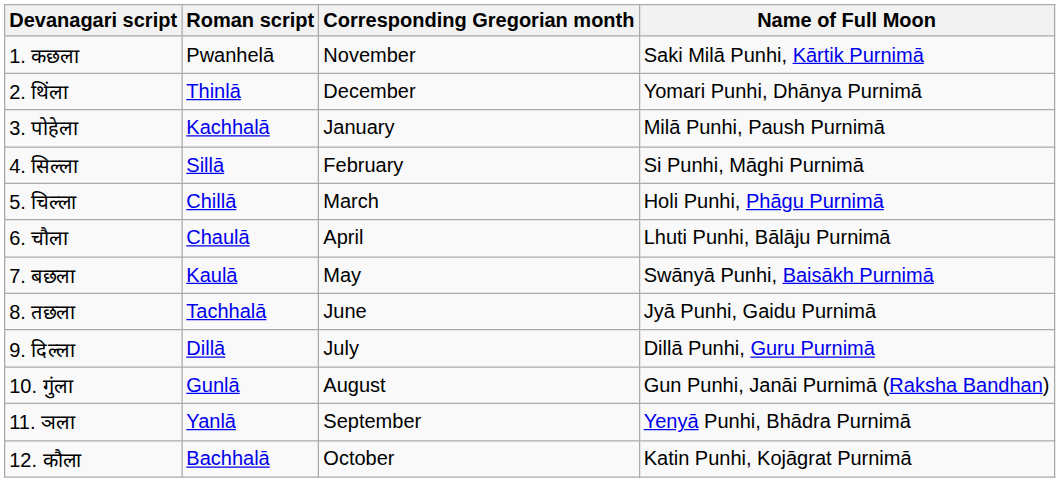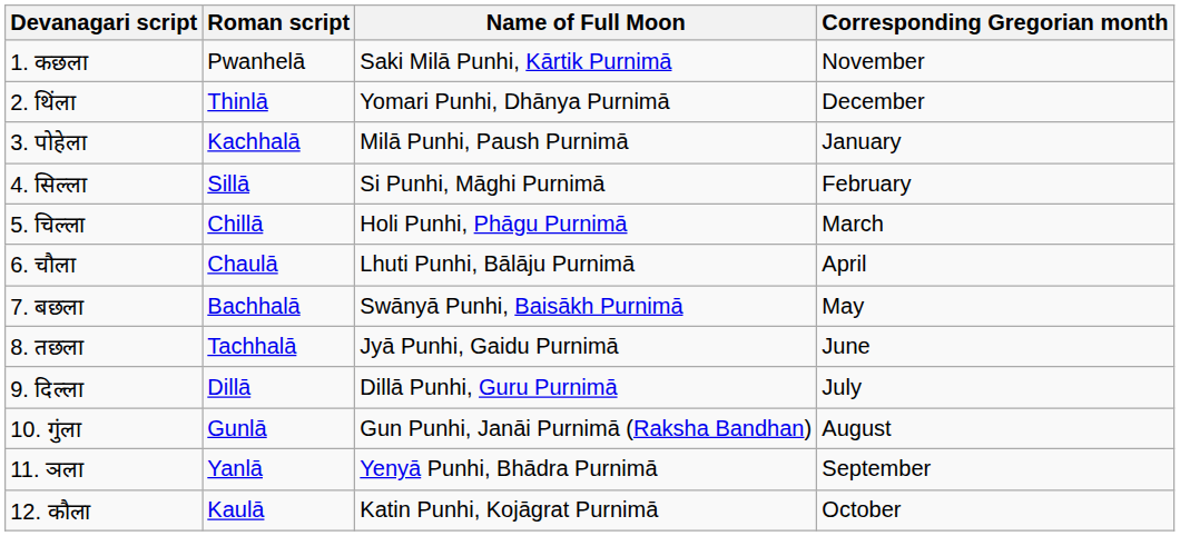 <table class="wikitable" align=center>
 <tr>
 <th>Devanagari script</th>
 <th>Roman script</th>
+<th>Name of Full Moon</th>
 <th>Corresponding Gregorian month</th>
-<th>Name of Full Moon</th>
 </tr>
 <tr>
 <td>1. कछला</td>
 <td>Pwanhelā</td>
+<td>Saki Milā Punhi, <a href='#'>Kārtik Purnimā</a></td>
 <td>November</td>
-<td>Saki Milā Punhi, <a href='#'>Kārtik Purnimā</a></td>
 </tr>
 <tr>
 <td>2. थिंला</td>
 <td><a href='#'>Thinlā</a></td>
+<td>Yomari Punhi, Dhānya Purnimā</td>
 <td>December</td>
-<td>Yomari Punhi, Dhānya Purnimā</td>
 </tr>
 <tr>
 <td>3. पोहेला</td>
 <td><a href='#'>Kachhalā</a></td>
+<td>Milā Punhi, Paush Purnimā</td>
 <td>January</td>
-<td>Milā Punhi, Paush Purnimā</td>
 </tr>
 <tr>
 <td>4. सिल्ला</td>
 <td><a href='#'>Sillā</a></td>
+<td>Si Punhi, Māghi Purnimā</td>
 <td>February</td>
-<td>Si Punhi, Māghi Purnimā</td>
 </tr>
 <tr>
 <td>5. चिल्ला</td>
 <td><a href='#'>Chillā</a></td>
+<td>Holi Punhi, <a href='#'>Phāgu Purnimā</a></td>
 <td>March</td>
-<td>Holi Punhi, <a href='#'>Phāgu Purnimā</a></td>
 </tr>
 <tr>
 <td>6. चौला</td>
 <td><a href='#'>Chaulā</a></td>
+<td>Lhuti Punhi, Bālāju Purnimā</td>
 <td>April</td>
-<td>Lhuti Punhi, Bālāju Purnimā</td>
 </tr>
 <tr>
 <td>7. बछला</td>
-<td><a href='#'>Kaulā</a></td>
+<td><a href='#'>Bachhalā</a></td>
+<td>Swānyā Punhi, <a href='#'>Baisākh Purnimā</a></td>
 <td>May</td>
-<td>Swānyā Punhi, <a href='#'>Baisākh Purnimā</a></td>
 </tr>
 <tr>
 <td>8. तछला</td>
 <td><a href='#'>Tachhalā</a></td>
+<td>Jyā Punhi, Gaidu Purnimā</td>
 <td>June</td>
-<td>Jyā Punhi, Gaidu Purnimā</td>
 </tr>
 <tr>
 <td>9. दिल्ला</td>
 <td><a href='#'>Dillā</a></td>
+<td>Dillā Punhi, <a href='#'>Guru Purnimā</a></td>
 <td>July</td>
-<td>Dillā Punhi, <a href='#'>Guru Purnimā</a></td>
 </tr>
 <tr>
 <td>10. गुंला</td>
 <td><a href='#'>Gunlā</a></td>
+<td>Gun Punhi, Janāi Purnimā (<a href='#'>Raksha Bandhan</a>)</td>
 <td>August</td>
-<td>Gun Punhi, Janāi Purnimā (<a href='#'>Raksha Bandhan</a>)</td>
 </tr>
 <tr>
 <td>11. ञला</td>
 <td><a href='#'>Yanlā</a></td>
+<td><a href='#'>Yenyā</a> Punhi, Bhādra Purnimā</td>
 <td>September</td>
-<td><a href='#'>Yenyā</a> Punhi, Bhādra Purnimā</td>
 </tr>
 <tr>
 <td>12. कौला</td>
-<td><a href='#'>Bachhalā</a></td>
+<td><a href='#'>Kaulā</a></td>
+<td>Katin Punhi, Kojāgrat Purnimā</td>
 <td>October</td>
-<td>Katin Punhi, Kojāgrat Purnimā</td>
 </tr>
 </table>
